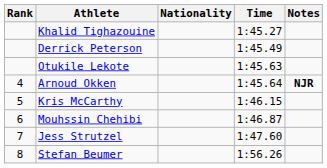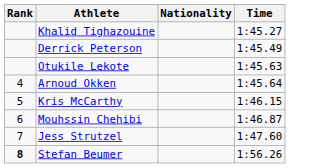 <table class="wikitable sortable" style="text-align:center">
 <tr>
 <th>Rank</th>
 <th>Athlete</th>
 <th>Nationality</th>
 <th>Time</th>
-<th>Notes</th>
 </tr>
 <tr>
 <td></td>
 <td align=left><a href='#'>Khalid Tighazouine</a></td>
 <td align=left></td>
 <td>1:45.27</td>
-<td></td>
 </tr>
 <tr>
 <td></td>
 <td align=left><a href='#'>Derrick Peterson</a></td>
 <td align=left></td>
 <td>1:45.49</td>
-<td></td>
 </tr>
 <tr>
 <td></td>
 <td align=left><a href='#'>Otukile Lekote</a></td>
 <td align=left></td>
 <td>1:45.63</td>
-<td></td>
 </tr>
 <tr>
 <td>4</td>
 <td align=left><a href='#'>Arnoud Okken</a></td>
 <td align=left></td>
 <td>1:45.64</td>
-<td><strong>NJR</strong></td>
 </tr>
 <tr>
 <td>5</td>
 <td align=left><a href='#'>Kris McCarthy</a></td>
 <td align=left></td>
 <td>1:46.15</td>
-<td></td>
 </tr>
 <tr>
 <td>6</td>
 <td align=left><a href='#'>Mouhssin Chehibi</a></td>
 <td align=left></td>
 <td>1:46.87</td>
-<td></td>
 </tr>
 <tr>
 <td>7</td>
 <td align=left><a href='#'>Jess Strutzel</a></td>
 <td align=left></td>
 <td>1:47.60</td>
-<td></td>
 </tr>
 <tr>
-<td>8</td>
+<td><strong>8</strong></td>
 <td align=left><a href='#'>Stefan Beumer</a></td>
 <td align=left></td>
 <td>1:56.26</td>
-<td></td>
 </tr>
 </table>
